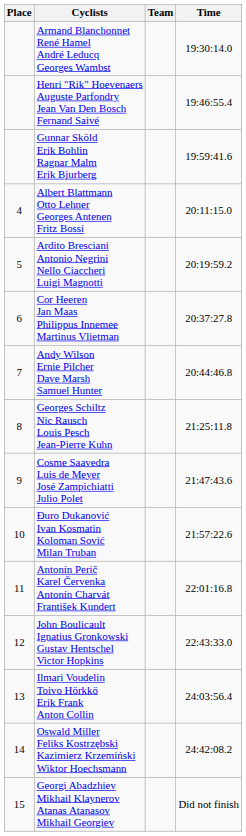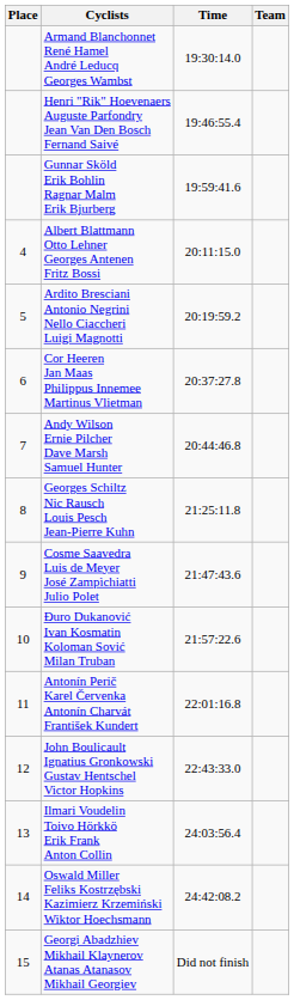 <table class=wikitable style="text-align:center">
 <tr>
 <th>Place</th>
 <th>Cyclists</th>
+<th>Time</th>
 <th>Team</th>
-<th>Time</th>
 </tr>
 <tr>
 <td></td>
 <td align=left><a href='#'>Armand Blanchonnet</a> <br> <a href='#'>René Hamel</a> <br> <a href='#'>André Leducq</a> <br> <a href='#'>Georges Wambst</a></td>
+<td>19:30:14.0</td>
 <td></td>
-<td>19:30:14.0</td>
 </tr>
 <tr>
 <td></td>
 <td align=left><a href='#'>Henri "Rik" Hoevenaers</a> <br> <a href='#'>Auguste Parfondry</a> <br> <a href='#'>Jean Van Den Bosch</a> <br> <a href='#'>Fernand Saivé</a></td>
+<td>19:46:55.4</td>
 <td></td>
-<td>19:46:55.4</td>
 </tr>
 <tr>
 <td></td>
 <td align=left><a href='#'>Gunnar Sköld</a> <br> <a href='#'>Erik Bohlin</a> <br> <a href='#'>Ragnar Malm</a> <br> <a href='#'>Erik Bjurberg</a></td>
+<td>19:59:41.6</td>
 <td></td>
-<td>19:59:41.6</td>
 </tr>
 <tr>
 <td>4</td>
 <td align=left><a href='#'>Albert Blattmann</a> <br> <a href='#'>Otto Lehner</a> <br> <a href='#'>Georges Antenen</a> <br> <a href='#'>Fritz Bossi</a></td>
+<td>20:11:15.0</td>
 <td></td>
-<td>20:11:15.0</td>
 </tr>
 <tr>
 <td>5</td>
 <td align=left><a href='#'>Ardito Bresciani</a> <br> <a href='#'>Antonio Negrini</a> <br> <a href='#'>Nello Ciaccheri</a> <br> <a href='#'>Luigi Magnotti</a></td>
+<td>20:19:59.2</td>
 <td></td>
-<td>20:19:59.2</td>
 </tr>
 <tr>
 <td>6</td>
 <td align=left><a href='#'>Cor Heeren</a> <br> <a href='#'>Jan Maas</a> <br> <a href='#'>Philippus Innemee</a> <br> <a href='#'>Martinus Vlietman</a></td>
+<td>20:37:27.8</td>
 <td></td>
-<td>20:37:27.8</td>
 </tr>
 <tr>
 <td>7</td>
 <td align=left><a href='#'>Andy Wilson</a> <br> <a href='#'>Ernie Pilcher</a> <br> <a href='#'>Dave Marsh</a> <br> <a href='#'>Samuel Hunter</a></td>
+<td>20:44:46.8</td>
 <td></td>
-<td>20:44:46.8</td>
 </tr>
 <tr>
 <td>8</td>
 <td align=left><a href='#'>Georges Schiltz</a> <br> <a href='#'>Nic Rausch</a> <br> <a href='#'>Louis Pesch</a> <br> <a href='#'>Jean-Pierre Kuhn</a></td>
+<td>21:25:11.8</td>
 <td></td>
-<td>21:25:11.8</td>
 </tr>
 <tr>
 <td>9</td>
 <td align=left><a href='#'>Cosme Saavedra</a> <br> <a href='#'>Luis de Meyer</a> <br> <a href='#'>José Zampìchiatti</a> <br> <a href='#'>Julio Polet</a></td>
+<td>21:47:43.6</td>
 <td></td>
-<td>21:47:43.6</td>
 </tr>
 <tr>
 <td>10</td>
 <td align=left><a href='#'>Ðuro Dukanović</a> <br> <a href='#'>Ivan Kosmatin</a> <br> <a href='#'>Koloman Sović</a> <br> <a href='#'>Milan Truban</a></td>
+<td>21:57:22.6</td>
 <td></td>
-<td>21:57:22.6</td>
 </tr>
 <tr>
 <td>11</td>
 <td align=left><a href='#'>Antonín Perič</a> <br> <a href='#'>Karel Červenka</a> <br> <a href='#'>Antonín Charvát</a> <br> <a href='#'>František Kundert</a></td>
+<td>22:01:16.8</td>
 <td></td>
-<td>22:01:16.8</td>
 </tr>
 <tr>
 <td>12</td>
 <td align=left><a href='#'>John Boulicault</a> <br> <a href='#'>Ignatius Gronkowski</a> <br> <a href='#'>Gustav Hentschel</a> <br> <a href='#'>Victor Hopkins</a></td>
+<td>22:43:33.0</td>
 <td></td>
-<td>22:43:33.0</td>
 </tr>
 <tr>
 <td>13</td>
 <td align=left><a href='#'>Ilmari Voudelin</a> <br> <a href='#'>Toivo Hörkkö</a> <br> <a href='#'>Erik Frank</a> <br> <a href='#'>Anton Collin</a></td>
+<td>24:03:56.4</td>
 <td></td>
-<td>24:03:56.4</td>
 </tr>
 <tr>
 <td>14</td>
 <td align=left><a href='#'>Oswald Miller</a> <br> <a href='#'>Feliks Kostrzębski</a> <br> <a href='#'>Kazimierz Krzemiński</a> <br> <a href='#'>Wiktor Hoechsmann</a></td>
+<td>24:42:08.2</td>
 <td></td>
-<td>24:42:08.2</td>
 </tr>
 <tr>
 <td>15</td>
 <td align=left><a href='#'>Georgi Abadzhiev</a> <br> <a href='#'>Mikhail Klaynerov</a> <br> <a href='#'>Atanas Atanasov</a> <br> <a href='#'>Mikhail Georgiev</a></td>
+<td>Did not finish</td>
 <td></td>
-<td>Did not finish</td>
 </tr>
 </table>
